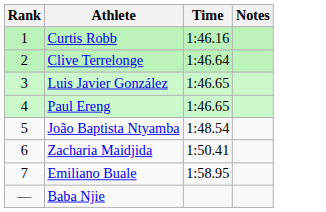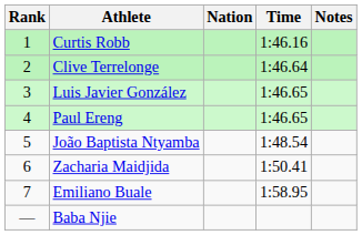 <table class="wikitable sortable" style="text-align:center">
 <tr>
 <th>Rank</th>
 <th>Athlete</th>
+<th>Nation</th>
 <th>Time</th>
 <th>Notes</th>
 </tr>
 <tr style="background:#bbf3bb;">
 <td>1</td>
 <td align=left><a href='#'>Curtis Robb</a></td>
+<td align=left></td>
 <td>1:46.16</td>
 <td></td>
 </tr>
 <tr style="background:#bbf3bb;">
 <td>2</td>
 <td align=left><a href='#'>Clive Terrelonge</a></td>
+<td align=left></td>
 <td>1:46.64</td>
 <td></td>
 </tr>
 <tr style="background:#ccf9cc;">
 <td>3</td>
 <td align=left><a href='#'>Luis Javier González</a></td>
+<td align=left></td>
 <td>1:46.65</td>
 <td></td>
 </tr>
 <tr style="background:#ccf9cc;">
 <td>4</td>
 <td align=left><a href='#'>Paul Ereng</a></td>
+<td align=left></td>
 <td>1:46.65</td>
 <td></td>
 </tr>
 <tr>
 <td>5</td>
 <td align=left><a href='#'>João Baptista Ntyamba</a></td>
+<td align=left></td>
 <td>1:48.54</td>
 <td></td>
 </tr>
 <tr>
 <td>6</td>
 <td align=left><a href='#'>Zacharia Maidjida</a></td>
+<td align=left></td>
 <td>1:50.41</td>
 <td></td>
 </tr>
 <tr>
 <td>7</td>
 <td align=left><a href='#'>Emiliano Buale</a></td>
+<td align=left></td>
 <td>1:58.95</td>
 <td></td>
 </tr>
 <tr>
 <td data-sort-value=8>—</td>
 <td align=left><a href='#'>Baba Njie</a></td>
+<td align=left></td>
 <td></td>
 <td></td>
 </tr>
 </table>
